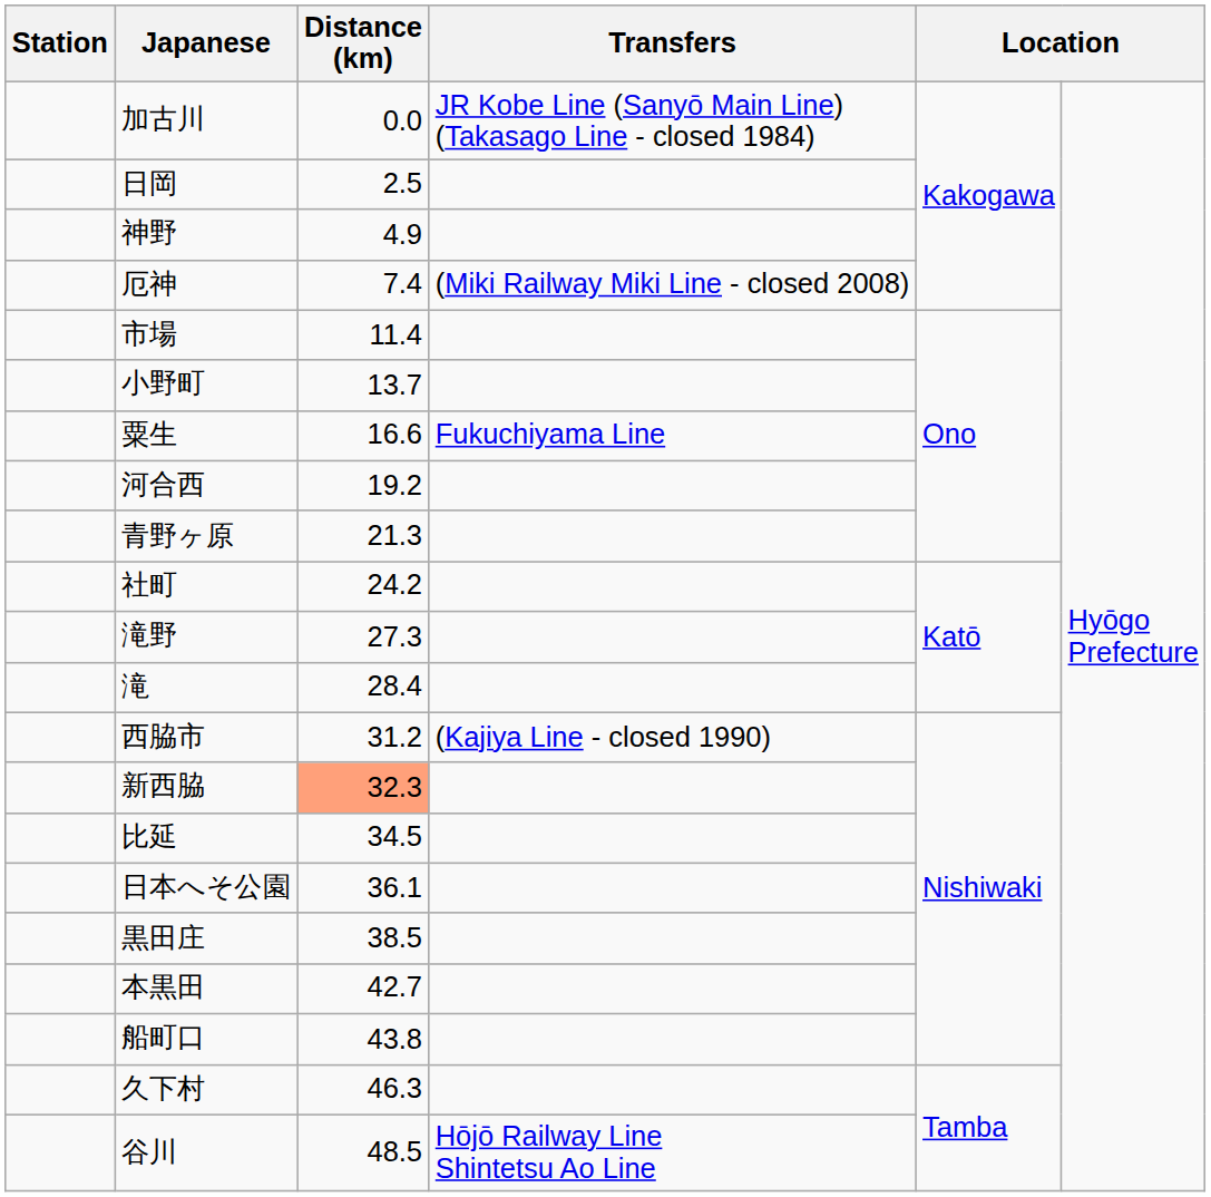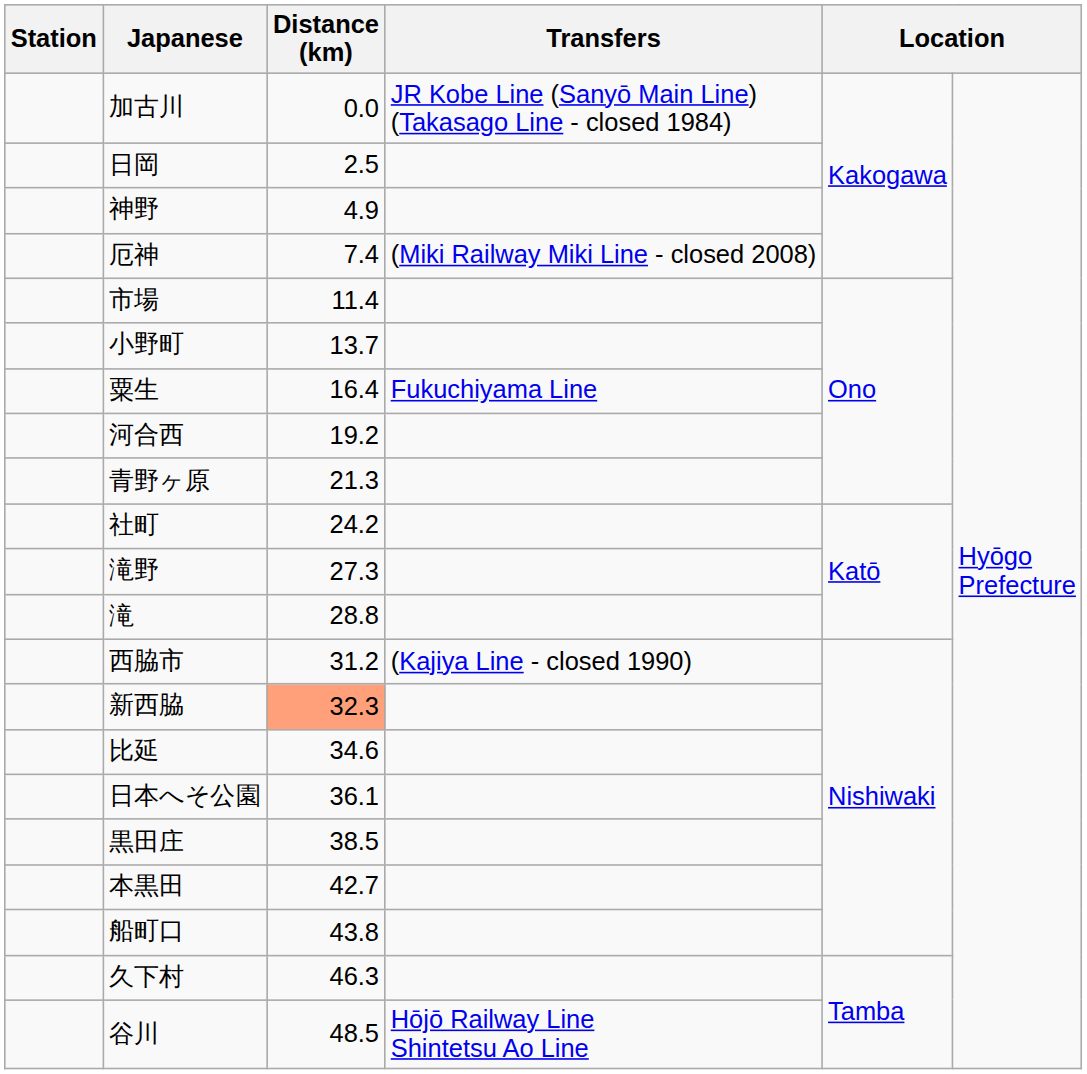 <table class="wikitable" rules="all">
 <tr>
 <th>Station</th>
 <th>Japanese</th>
 <th>Distance<br>(km)</th>
 <th>Transfers</th>
 <th colspan="2">Location</th>
 </tr>
 <tr>
 <td></td>
 <td>加古川</td>
 <td style="text-align: right;">0.0</td>
 <td> <a href='#'>JR Kobe Line</a> (<a href='#'>Sanyō Main Line</a>)<br>(<a href='#'>Takasago Line</a> - closed 1984)</td>
 <td rowspan="4"><a href='#'>Kakogawa</a></td>
 <td rowspan="21"><a href='#'>Hyōgo<br>Prefecture</a></td>
 </tr>
 <tr>
 <td></td>
 <td>日岡</td>
 <td style="text-align: right;">2.5</td>
 <td> </td>
 </tr>
 <tr>
 <td></td>
 <td>神野</td>
 <td style="text-align: right;">4.9</td>
 <td> </td>
 </tr>
 <tr>
 <td></td>
 <td>厄神</td>
 <td style="text-align: right;">7.4</td>
 <td>(<a href='#'>Miki Railway Miki Line</a> - closed 2008)</td>
 </tr>
 <tr>
 <td></td>
 <td>市場</td>
 <td style="text-align: right;">11.4</td>
 <td> </td>
 <td rowspan="5"><a href='#'>Ono</a></td>
 </tr>
 <tr>
 <td></td>
 <td>小野町</td>
 <td style="text-align: right;">13.7</td>
 <td> </td>
 </tr>
 <tr>
 <td></td>
 <td>粟生</td>
-<td style="text-align: right;">16.6</td>
+<td style="text-align: right;">16.4</td>
 <td> <a href='#'>Fukuchiyama Line</a></td>
 </tr>
 <tr>
 <td></td>
 <td>河合西</td>
 <td style="text-align: right;">19.2</td>
 <td> </td>
 </tr>
 <tr>
 <td></td>
 <td>青野ヶ原</td>
 <td style="text-align: right;">21.3</td>
 <td> </td>
 </tr>
 <tr>
 <td></td>
 <td>社町</td>
 <td style="text-align: right;">24.2</td>
 <td> </td>
 <td rowspan="3"><a href='#'>Katō</a></td>
 </tr>
 <tr>
 <td></td>
 <td>滝野</td>
 <td style="text-align: right;">27.3</td>
 <td> </td>
 </tr>
 <tr>
 <td></td>
 <td>滝</td>
-<td style="text-align: right;">28.4</td>
+<td style="text-align: right;">28.8</td>
 <td> </td>
 </tr>
 <tr>
 <td></td>
 <td>西脇市</td>
 <td style="text-align: right;">31.2</td>
 <td>(<a href='#'>Kajiya Line</a> - closed 1990)</td>
 <td rowspan="7"><a href='#'>Nishiwaki</a></td>
 </tr>
 <tr>
 <td></td>
 <td>新西脇</td>
 <td style="background: lightsalmon; text-align: right;">32.3</td>
 <td> </td>
 </tr>
 <tr>
 <td></td>
 <td>比延</td>
-<td style="text-align: right;">34.5</td>
+<td style="text-align: right;">34.6</td>
 <td> </td>
 </tr>
 <tr>
 <td></td>
 <td>日本へそ公園</td>
 <td style="text-align: right;">36.1</td>
 <td> </td>
 </tr>
 <tr>
 <td></td>
 <td>黒田庄</td>
 <td style="text-align: right;">38.5</td>
 <td> </td>
 </tr>
 <tr>
 <td></td>
 <td>本黒田</td>
 <td style="text-align: right;">42.7</td>
 <td> </td>
 </tr>
 <tr>
 <td></td>
 <td>船町口</td>
 <td style="text-align: right;">43.8</td>
 <td> </td>
 </tr>
 <tr>
 <td></td>
 <td>久下村</td>
 <td style="text-align: right;">46.3</td>
 <td> </td>
 <td rowspan="2"><a href='#'>Tamba</a></td>
 </tr>
 <tr>
 <td></td>
 <td>谷川</td>
 <td style="text-align: right;">48.5</td>
 <td><a href='#'>Hōjō Railway Line</a><br><a href='#'>Shintetsu Ao Line</a></td>
 </tr>
 </table>
